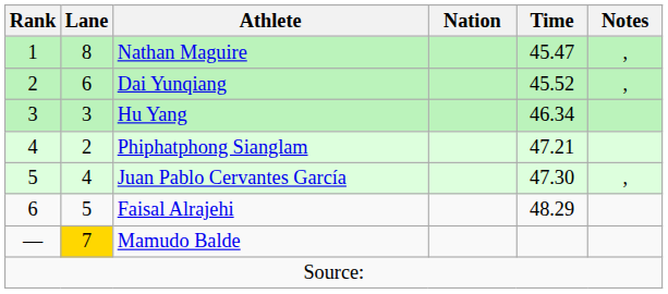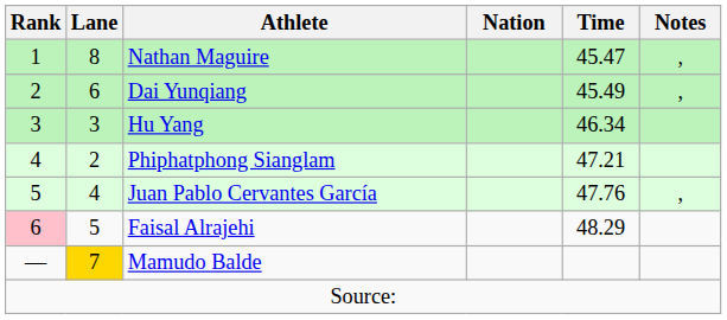 <table class="wikitable sortable" style="text-align:center;width: 60%;">
 <tr>
 <th scope="col" style="width: 10px;">Rank</th>
 <th scope="col" style="width: 10px;">Lane</th>
 <th scope="col">Athlete</th>
 <th scope="col">Nation</th>
 <th scope="col">Time</th>
 <th scope="col">Notes</th>
 </tr>
 <tr bgcolor=bbf3bb>
 <td>1</td>
 <td>8</td>
 <td align=left><a href='#'>Nathan Maguire</a></td>
 <td align=left></td>
 <td>45.47</td>
 <td>, </td>
 </tr>
 <tr bgcolor=bbf3bb>
 <td>2</td>
 <td>6</td>
 <td align=left><a href='#'>Dai Yunqiang</a></td>
 <td align=left></td>
-<td>45.52</td>
+<td>45.49</td>
 <td>, </td>
 </tr>
 <tr bgcolor=bbf3bb>
 <td>3</td>
 <td>3</td>
 <td align=left><a href='#'>Hu Yang</a></td>
 <td align=left></td>
 <td>46.34</td>
 <td></td>
 </tr>
 <tr bgcolor=ddffdd>
 <td>4</td>
 <td>2</td>
 <td align=left><a href='#'>Phiphatphong Sianglam</a></td>
 <td align=left></td>
 <td>47.21</td>
 <td></td>
 </tr>
 <tr bgcolor=ddffdd>
 <td>5</td>
 <td>4</td>
 <td align=left><a href='#'>Juan Pablo Cervantes García</a></td>
 <td align=left></td>
-<td>47.30</td>
+<td>47.76</td>
 <td>, </td>
 </tr>
 <tr>
-<td>6</td>
+<td style="background: pink;">6</td>
 <td>5</td>
 <td align=left><a href='#'>Faisal Alrajehi</a></td>
 <td align=left></td>
 <td>48.29</td>
 <td></td>
 </tr>
 <tr>
 <td>—</td>
 <td style="background: gold;">7</td>
 <td align=left><a href='#'>Mamudo Balde</a></td>
 <td align=left></td>
 <td></td>
 <td></td>
 </tr>
 <tr class="sortbottom">
 <td colspan="6">Source:</td>
 </tr>
 </table>
